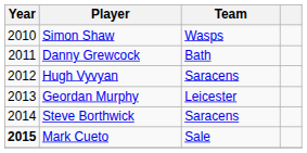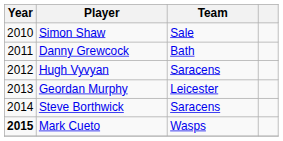 <table class="wikitable">
 <tr>
 <th width=30>Year</th>
 <th width=170>Player</th>
 <th width=115>Team</th>
 <th width=20></th>
 </tr>
 <tr>
 <td align=center>2010</td>
 <td> <a href='#'>Simon Shaw</a></td>
-<td><a href='#'>Wasps</a></td>
+<td><a href='#'>Sale</a></td>
 <td align=center></td>
 </tr>
 <tr>
 <td align=center>2011</td>
 <td> <a href='#'>Danny Grewcock</a></td>
 <td><a href='#'>Bath</a></td>
 <td align=center></td>
 </tr>
 <tr>
 <td align=center>2012</td>
 <td> <a href='#'>Hugh Vyvyan</a></td>
 <td><a href='#'>Saracens</a></td>
 <td align=center></td>
 </tr>
 <tr>
 <td align=center>2013</td>
 <td> <a href='#'>Geordan Murphy</a></td>
 <td><a href='#'>Leicester</a></td>
 <td align=center></td>
 </tr>
 <tr>
 <td align=center>2014</td>
 <td> <a href='#'>Steve Borthwick</a></td>
 <td><a href='#'>Saracens</a></td>
 <td align=center></td>
 </tr>
 <tr>
 <td align=center><strong>2015</strong></td>
 <td> <a href='#'>Mark Cueto</a></td>
-<td><a href='#'>Sale</a></td>
+<td><a href='#'>Wasps</a></td>
 <td align=center></td>
 </tr>
 <tr>
 </tr>
 </table>
